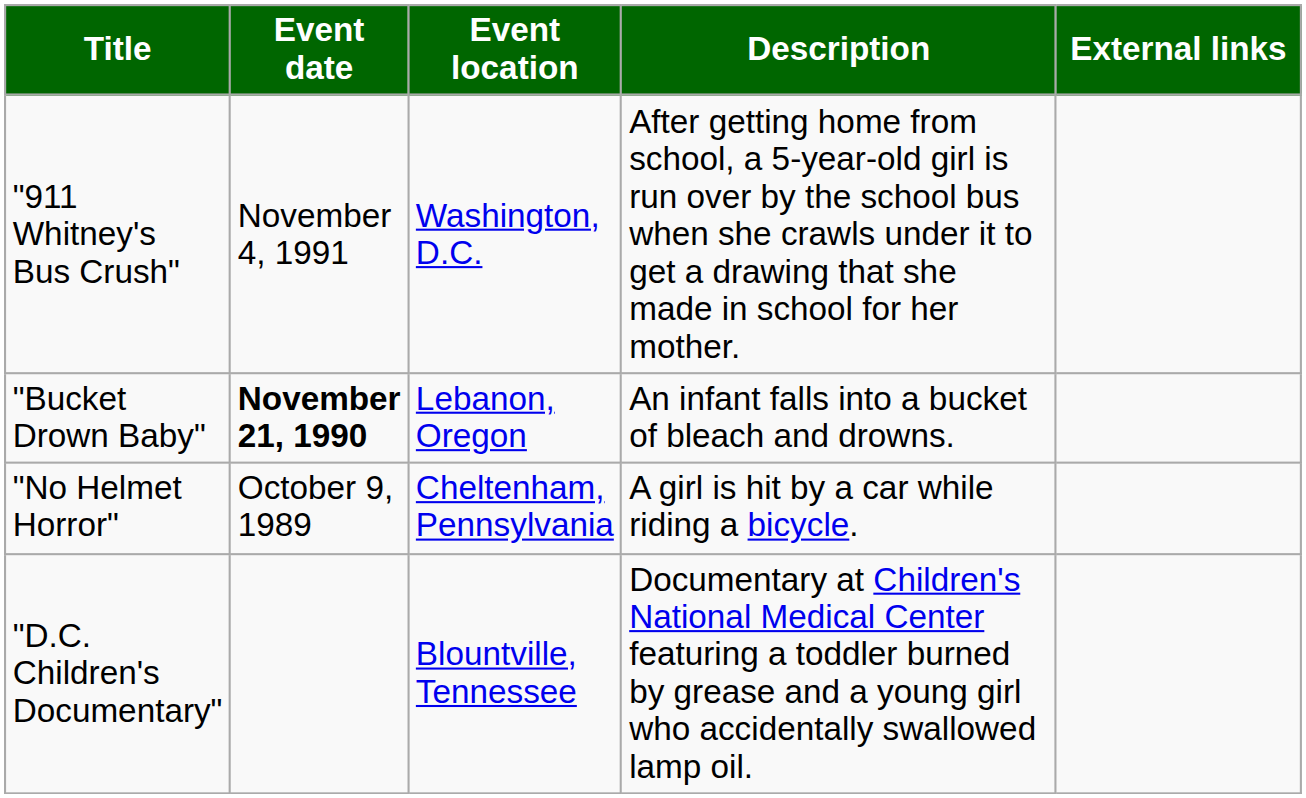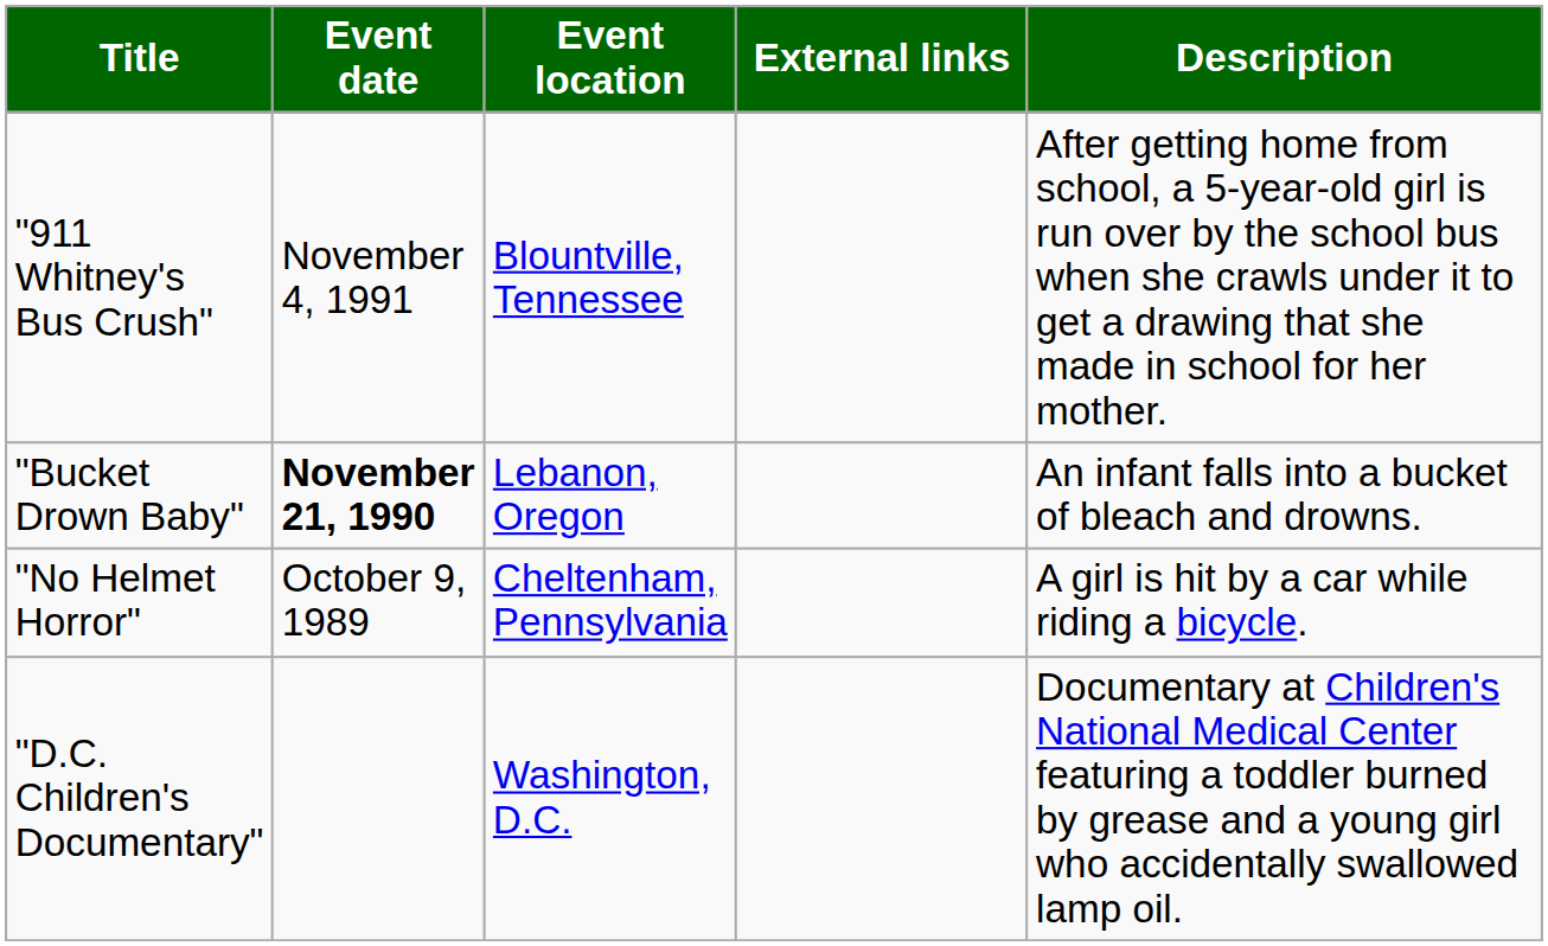 <table class="wikitable" style="width: 100%;">
 <tr>
 <th style="background: #006600; color: #FFFFFF; width: 10%;">Title</th>
 <th style="background: #006600; color: #FFFFFF; width: 7%;">Event date</th>
 <th style="background: #006600; color: #FFFFFF; width: 7%;">Event location</th>
+<th style="background: #006600; color: #FFFFFF; width: 20%;">External links</th>
 <th style="background: #006600; color: #FFFFFF; width: 36%;">Description</th>
-<th style="background: #006600; color: #FFFFFF; width: 20%;">External links</th>
 </tr>
 <tr>
 <td>"911 Whitney's Bus Crush"</td>
 <td>November 4, 1991</td>
-<td><a href='#'>Washington, D.C.</a></td>
+<td><a href='#'>Blountville, Tennessee</a></td>
+<td></td>
 <td>After getting home from school, a 5-year-old girl is run over by the school bus when she crawls under it to get a drawing that she made in school for her mother.</td>
-<td></td>
 </tr>
 <tr>
 <td>"Bucket Drown Baby"</td>
 <td><strong>November 21, 1990</strong></td>
 <td><a href='#'>Lebanon, Oregon</a></td>
+<td></td>
 <td>An infant falls into a bucket of bleach and drowns.</td>
-<td></td>
 </tr>
 <tr>
 <td>"No Helmet Horror"</td>
 <td>October 9, 1989</td>
 <td><a href='#'>Cheltenham, Pennsylvania</a></td>
+<td></td>
 <td>A girl is hit by a car while riding a <a href='#'>bicycle</a>.</td>
-<td></td>
 </tr>
 <tr>
 <td>"D.C. Children's Documentary"</td>
 <td></td>
-<td><a href='#'>Blountville, Tennessee</a></td>
+<td><a href='#'>Washington, D.C.</a></td>
+<td></td>
 <td>Documentary at <a href='#'>Children's National Medical Center</a> featuring a toddler burned by grease and a young girl who accidentally swallowed lamp oil.</td>
-<td></td>
 </tr>
 </table>
